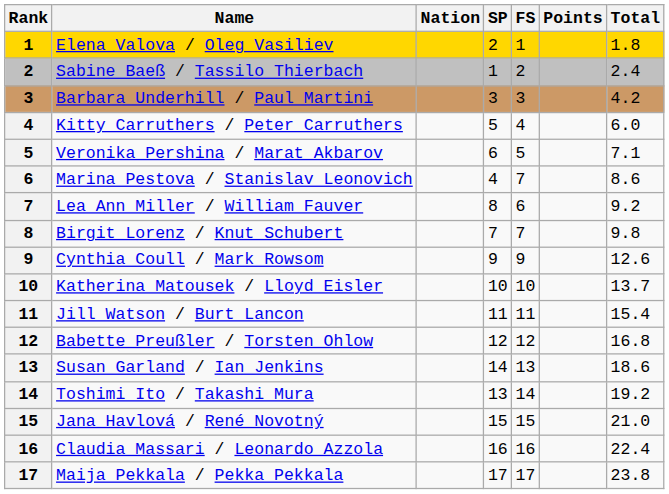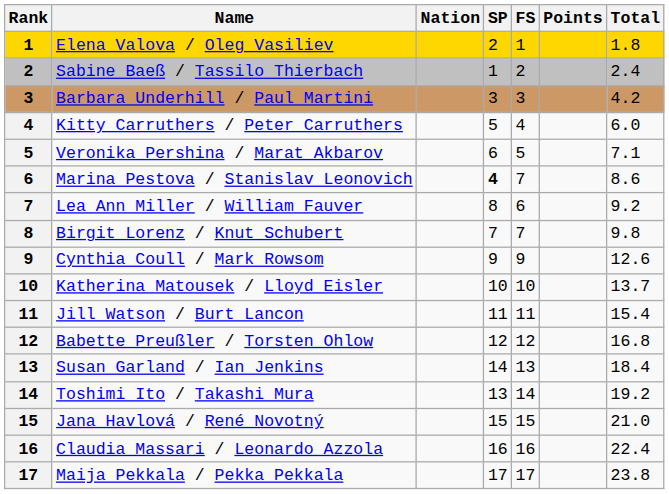 <table class="wikitable">
 <tr>
 <th>Rank</th>
 <th>Name</th>
 <th>Nation</th>
 <th>SP</th>
 <th>FS</th>
 <th>Points</th>
 <th>Total</th>
 </tr>
 <tr bgcolor=gold>
 <td align=center><strong>1</strong></td>
 <td><a href='#'>Elena Valova</a> / <a href='#'>Oleg Vasiliev</a></td>
 <td></td>
 <td>2</td>
 <td>1</td>
 <td></td>
 <td>1.8</td>
 </tr>
 <tr bgcolor=silver>
 <td align=center><strong>2</strong></td>
 <td><a href='#'>Sabine Baeß</a> / <a href='#'>Tassilo Thierbach</a></td>
 <td></td>
 <td>1</td>
 <td>2</td>
 <td></td>
 <td>2.4</td>
 </tr>
 <tr bgcolor=cc9966>
 <td align=center><strong>3</strong></td>
 <td><a href='#'>Barbara Underhill</a> / <a href='#'>Paul Martini</a></td>
 <td></td>
 <td>3</td>
 <td>3</td>
 <td></td>
 <td>4.2</td>
 </tr>
 <tr>
 <th>4</th>
 <td><a href='#'>Kitty Carruthers</a> / <a href='#'>Peter Carruthers</a></td>
 <td></td>
 <td>5</td>
 <td>4</td>
 <td></td>
 <td>6.0</td>
 </tr>
 <tr>
 <th>5</th>
 <td><a href='#'>Veronika Pershina</a> / <a href='#'>Marat Akbarov</a></td>
 <td></td>
 <td>6</td>
 <td>5</td>
 <td></td>
 <td>7.1</td>
 </tr>
 <tr>
 <th>6</th>
 <td><a href='#'>Marina Pestova</a> / <a href='#'>Stanislav Leonovich</a></td>
 <td></td>
-<td>4</td>
+<td><strong>4</strong></td>
 <td>7</td>
 <td></td>
 <td>8.6</td>
 </tr>
 <tr>
 <th>7</th>
 <td><a href='#'>Lea Ann Miller</a> / <a href='#'>William Fauver</a></td>
 <td></td>
 <td>8</td>
 <td>6</td>
 <td></td>
 <td>9.2</td>
 </tr>
 <tr>
 <th>8</th>
 <td><a href='#'>Birgit Lorenz</a> / <a href='#'>Knut Schubert</a></td>
 <td></td>
 <td>7</td>
 <td>7</td>
 <td></td>
 <td>9.8</td>
 </tr>
 <tr>
 <th>9</th>
 <td><a href='#'>Cynthia Coull</a> / <a href='#'>Mark Rowsom</a></td>
 <td></td>
 <td>9</td>
 <td>9</td>
 <td></td>
 <td>12.6</td>
 </tr>
 <tr>
 <th>10</th>
 <td><a href='#'>Katherina Matousek</a> / <a href='#'>Lloyd Eisler</a></td>
 <td></td>
 <td>10</td>
 <td>10</td>
 <td></td>
 <td>13.7</td>
 </tr>
 <tr>
 <th>11</th>
 <td><a href='#'>Jill Watson</a> / <a href='#'>Burt Lancon</a></td>
 <td></td>
 <td>11</td>
 <td>11</td>
 <td></td>
 <td>15.4</td>
 </tr>
 <tr>
 <th>12</th>
 <td><a href='#'>Babette Preußler</a> / <a href='#'>Torsten Ohlow</a></td>
 <td></td>
 <td>12</td>
 <td>12</td>
 <td></td>
 <td>16.8</td>
 </tr>
 <tr>
 <th>13</th>
 <td><a href='#'>Susan Garland</a> / <a href='#'>Ian Jenkins</a></td>
 <td></td>
 <td>14</td>
 <td>13</td>
 <td></td>
-<td>18.6</td>
+<td>18.4</td>
 </tr>
 <tr>
 <th>14</th>
 <td><a href='#'>Toshimi Ito</a> / <a href='#'>Takashi Mura</a></td>
 <td></td>
 <td>13</td>
 <td>14</td>
 <td></td>
 <td>19.2</td>
 </tr>
 <tr>
 <th>15</th>
 <td><a href='#'>Jana Havlová</a> / <a href='#'>René Novotný</a></td>
 <td></td>
 <td>15</td>
 <td>15</td>
 <td></td>
 <td>21.0</td>
 </tr>
 <tr>
 <th>16</th>
 <td><a href='#'>Claudia Massari</a> / <a href='#'>Leonardo Azzola</a></td>
 <td></td>
 <td>16</td>
 <td>16</td>
 <td></td>
 <td>22.4</td>
 </tr>
 <tr>
 <th>17</th>
 <td><a href='#'>Maija Pekkala</a> / <a href='#'>Pekka Pekkala</a></td>
 <td></td>
 <td>17</td>
 <td>17</td>
 <td></td>
 <td>23.8</td>
 </tr>
 </table>
